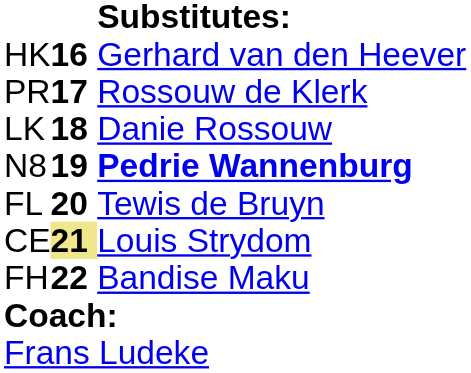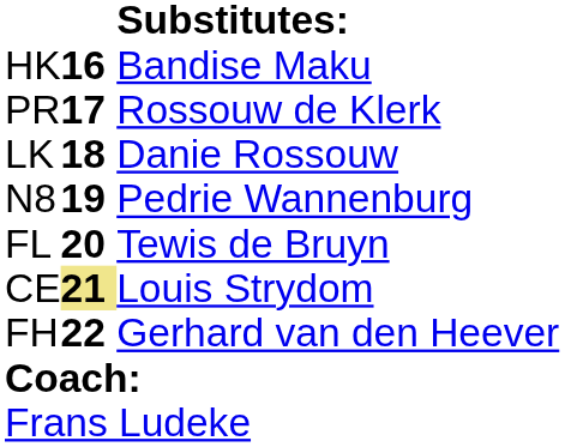 <table style="font-size: 90%" cellspacing="0" cellpadding="0">
 <tr>
 <th width="20"></th>
 <th width="20"></th>
 <td colspan=3><strong>Substitutes:</strong></td>
 </tr>
 <tr>
 <td>HK</td>
 <td><strong>16</strong></td>
-<td><a href='#'>Gerhard van den Heever</a></td>
+<td><a href='#'>Bandise Maku</a></td>
 <td></td>
 <td></td>
 </tr>
 <tr>
 <td>PR</td>
 <td><strong>17</strong></td>
 <td><a href='#'>Rossouw de Klerk</a></td>
 </tr>
 <tr>
 <td>LK</td>
 <td><strong>18</strong></td>
 <td><a href='#'>Danie Rossouw</a></td>
 <td></td>
 <td></td>
 </tr>
 <tr>
 <td>N8</td>
 <td><strong>19</strong></td>
-<td><strong><a href='#'>Pedrie Wannenburg</a></strong></td>
+<td><a href='#'>Pedrie Wannenburg</a></td>
 <td></td>
 <td></td>
 <td></td>
 <td></td>
 </tr>
 <tr>
 <td>FL</td>
 <td><strong>20</strong></td>
 <td><a href='#'>Tewis de Bruyn</a></td>
 </tr>
 <tr>
 <td>CE</td>
 <td style="background: khaki;"><strong>21</strong></td>
 <td><a href='#'>Louis Strydom</a></td>
 </tr>
 <tr>
 <td>FH</td>
 <td><strong>22</strong></td>
-<td><a href='#'>Bandise Maku</a></td>
+<td><a href='#'>Gerhard van den Heever</a></td>
 <td></td>
 <td></td>
 </tr>
 <tr>
 <td colspan="3"><strong>Coach:</strong></td>
 </tr>
 <tr>
 <td colspan="4"> <a href='#'>Frans Ludeke</a></td>
 </tr>
 </table>
